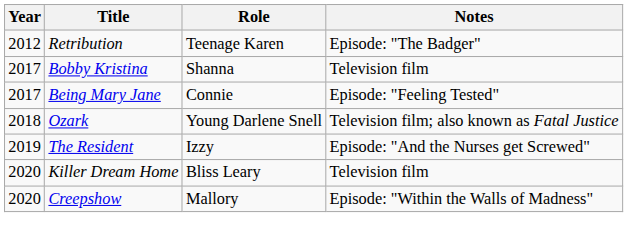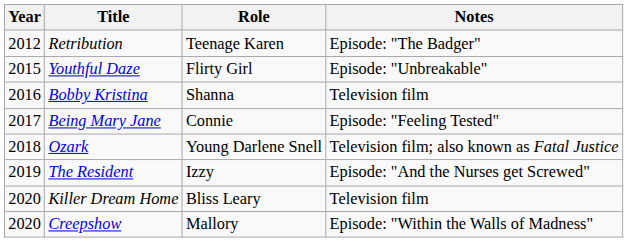 <table class="wikitable sortable">
 <tr>
 <th>Year</th>
 <th>Title</th>
 <th>Role</th>
 <th class="unsortable">Notes</th>
 </tr>
 <tr>
 <td>2012</td>
 <td><em>Retribution</em></td>
 <td>Teenage Karen</td>
 <td>Episode: "The Badger"</td>
 </tr>
 <tr>
-<td>2017</td>
+<td>2015</td>
+<td><em><a href='#'>Youthful Daze</a></em></td>
+<td>Flirty Girl</td>
+<td>Episode: "Unbreakable"</td>
+</tr>
+<tr>
+<td>2016</td>
 <td><em><a href='#'>Bobby Kristina</a></em></td>
 <td>Shanna</td>
 <td>Television film</td>
 </tr>
 <tr>
 <td>2017</td>
 <td><em><a href='#'>Being Mary Jane</a></em></td>
 <td>Connie</td>
 <td>Episode: "Feeling Tested"</td>
 </tr>
 <tr>
 <td>2018</td>
 <td><em><a href='#'>Ozark</a></em></td>
 <td>Young Darlene Snell</td>
 <td>Television film; also known as <em>Fatal Justice</em></td>
 </tr>
 <tr>
 <td>2019</td>
 <td><em><a href='#'>The Resident</a></em></td>
 <td>Izzy</td>
 <td>Episode: "And the Nurses get Screwed"</td>
 </tr>
 <tr>
 <td>2020</td>
 <td><em>Killer Dream Home</em></td>
 <td>Bliss Leary</td>
 <td>Television film</td>
 </tr>
 <tr>
 <td>2020</td>
 <td><em><a href='#'>Creepshow</a></em></td>
 <td>Mallory</td>
 <td>Episode: "Within the Walls of Madness"</td>
 </tr>
 </table>
